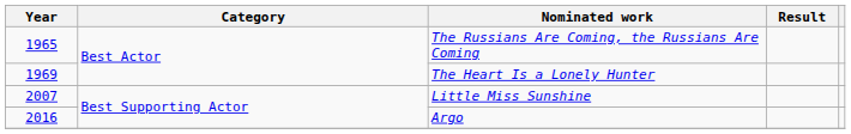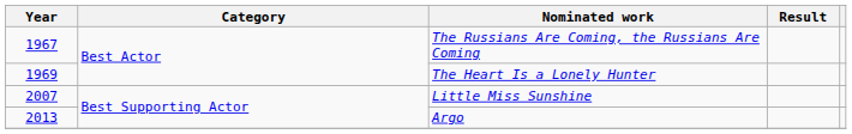 <table class=wikitable>
 <tr>
 <th scope="col" style="width:5em;">Year</th>
 <th scope="col" style="width:26em;">Category</th>
 <th scope="col" style="width:25em;">Nominated work</th>
 <th scope="col" style="width:5em;">Result</th>
 <th></th>
 </tr>
 <tr>
-<td style="text-align:center;"><a href='#'>1965</a></td>
+<td style="text-align:center;"><a href='#'>1967</a></td>
 <td rowspan=2><a href='#'>Best Actor</a></td>
 <td><em><a href='#'>The Russians Are Coming, the Russians Are Coming</a></em></td>
 <td></td>
 <td></td>
 </tr>
 <tr>
 <td style="text-align:center;"><a href='#'>1969</a></td>
 <td><em><a href='#'>The Heart Is a Lonely Hunter</a></em></td>
 <td></td>
 <td></td>
 </tr>
 <tr>
 <td style="text-align:center;"><a href='#'>2007</a></td>
 <td rowspan=2><a href='#'>Best Supporting Actor</a></td>
 <td><em><a href='#'>Little Miss Sunshine</a></em></td>
 <td></td>
 <td></td>
 </tr>
 <tr>
-<td style="text-align:center;"><a href='#'>2016</a></td>
+<td style="text-align:center;"><a href='#'>2013</a></td>
 <td><em><a href='#'>Argo</a></em></td>
 <td></td>
 <td></td>
 </tr>
 <tr>
 </tr>
 </table>
